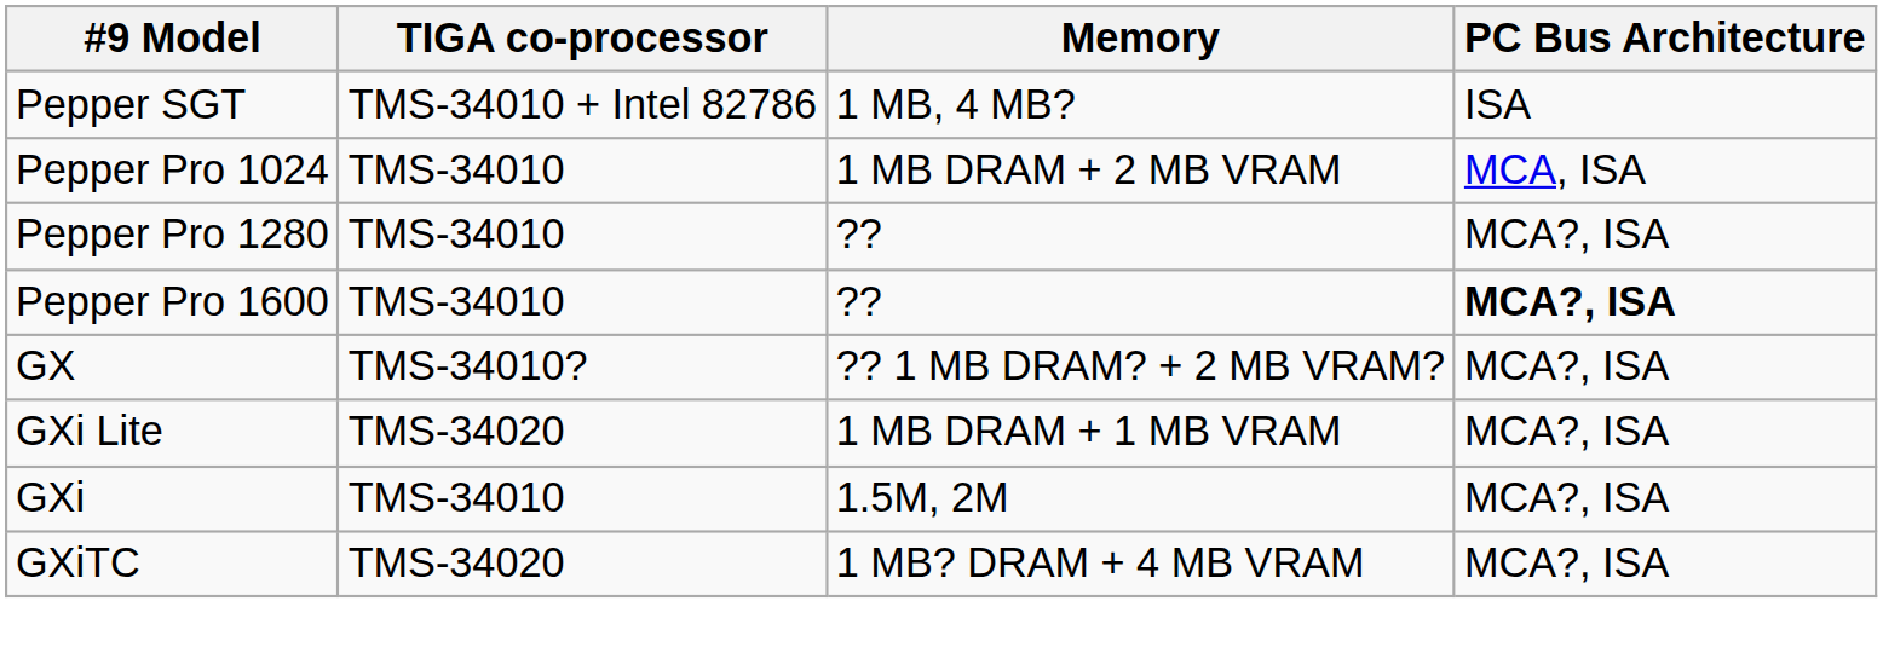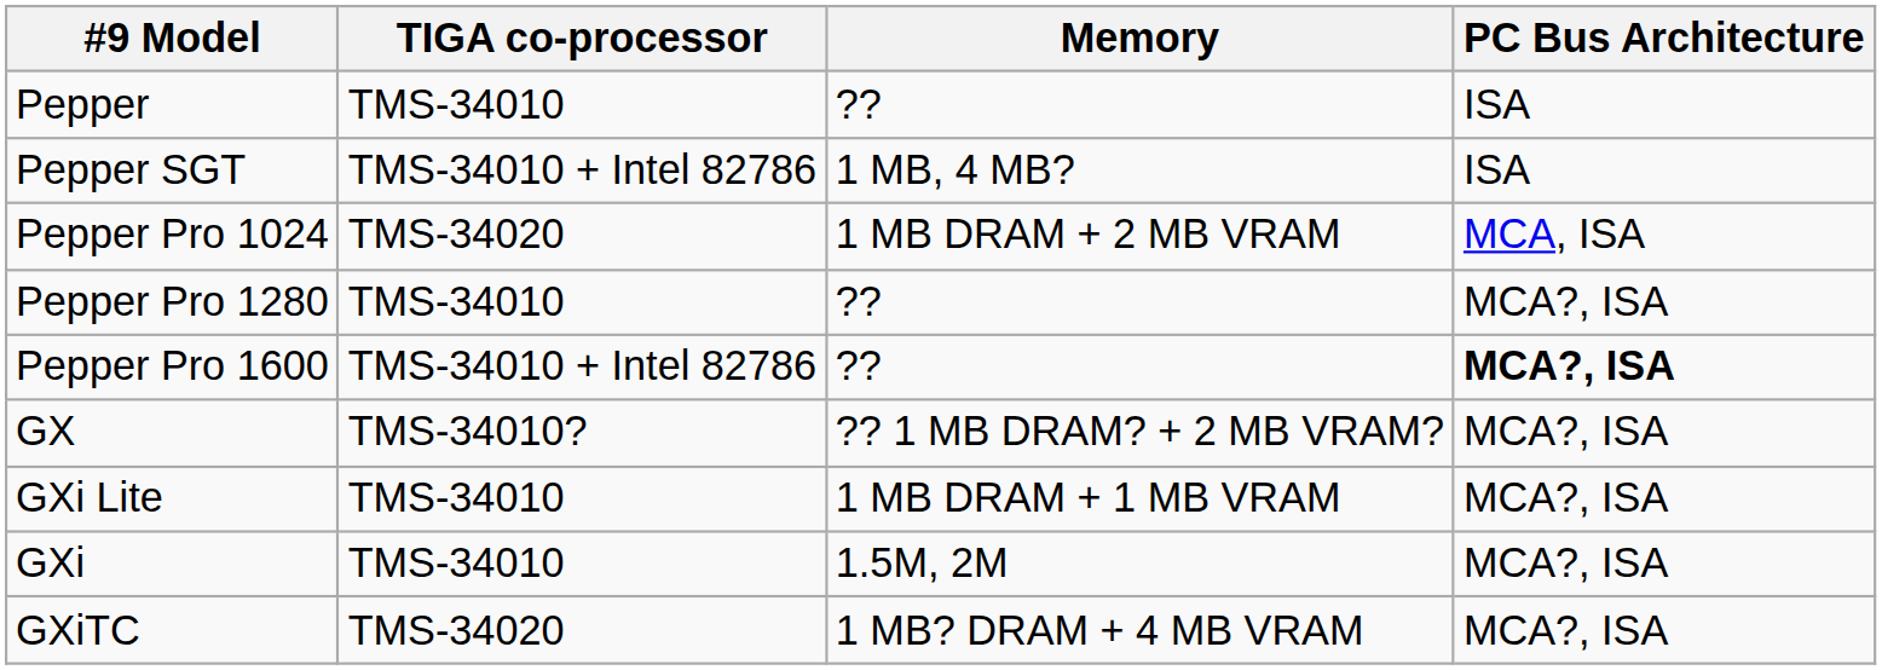 <table class="wikitable">
 <tr>
 <th>#9 Model</th>
 <th>TIGA co-processor</th>
 <th>Memory</th>
 <th>PC Bus Architecture</th>
+</tr>
+<tr>
+<td>Pepper</td>
+<td>TMS-34010</td>
+<td>??</td>
+<td>ISA</td>
 </tr>
 <tr>
 <td>Pepper SGT</td>
 <td>TMS-34010 + Intel 82786</td>
 <td>1 MB, 4 MB?</td>
 <td>ISA</td>
 </tr>
 <tr>
 <td>Pepper Pro 1024</td>
-<td>TMS-34010</td>
+<td>TMS-34020</td>
 <td>1 MB DRAM + 2 MB VRAM</td>
 <td><a href='#'>MCA</a>, ISA</td>
 </tr>
 <tr>
 <td>Pepper Pro 1280</td>
 <td>TMS-34010</td>
 <td>??</td>
 <td>MCA?, ISA</td>
 </tr>
 <tr>
 <td>Pepper Pro 1600</td>
-<td>TMS-34010</td>
+<td>TMS-34010 + Intel 82786</td>
 <td>??</td>
 <td><strong>MCA?, ISA</strong></td>
 </tr>
 <tr>
 <td>GX</td>
 <td>TMS-34010?</td>
 <td>?? 1 MB DRAM? + 2 MB VRAM?</td>
 <td>MCA?, ISA</td>
 </tr>
 <tr>
 <td>GXi Lite</td>
-<td>TMS-34020</td>
+<td>TMS-34010</td>
 <td>1 MB DRAM + 1 MB VRAM</td>
 <td>MCA?, ISA</td>
 </tr>
 <tr>
 <td>GXi</td>
 <td>TMS-34010</td>
 <td>1.5M, 2M</td>
 <td>MCA?, ISA</td>
 </tr>
 <tr>
 <td>GXiTC</td>
 <td>TMS-34020</td>
 <td>1 MB? DRAM + 4 MB VRAM</td>
 <td>MCA?, ISA</td>
 </tr>
 </table>
